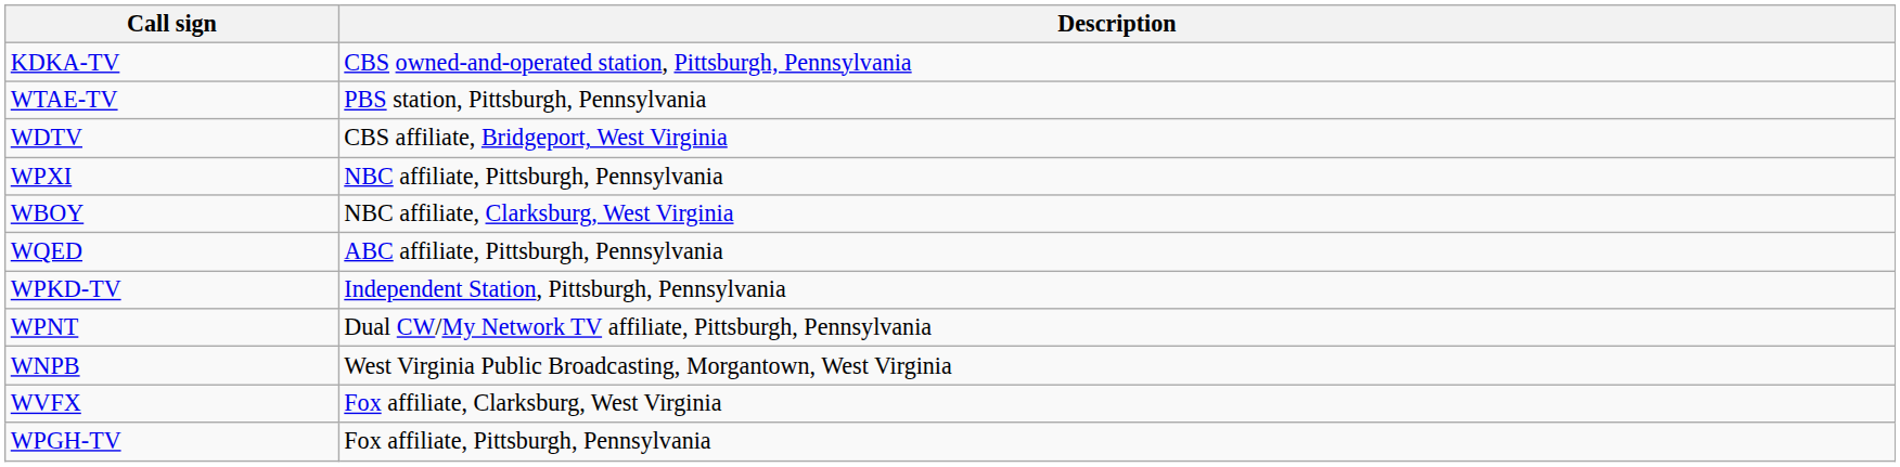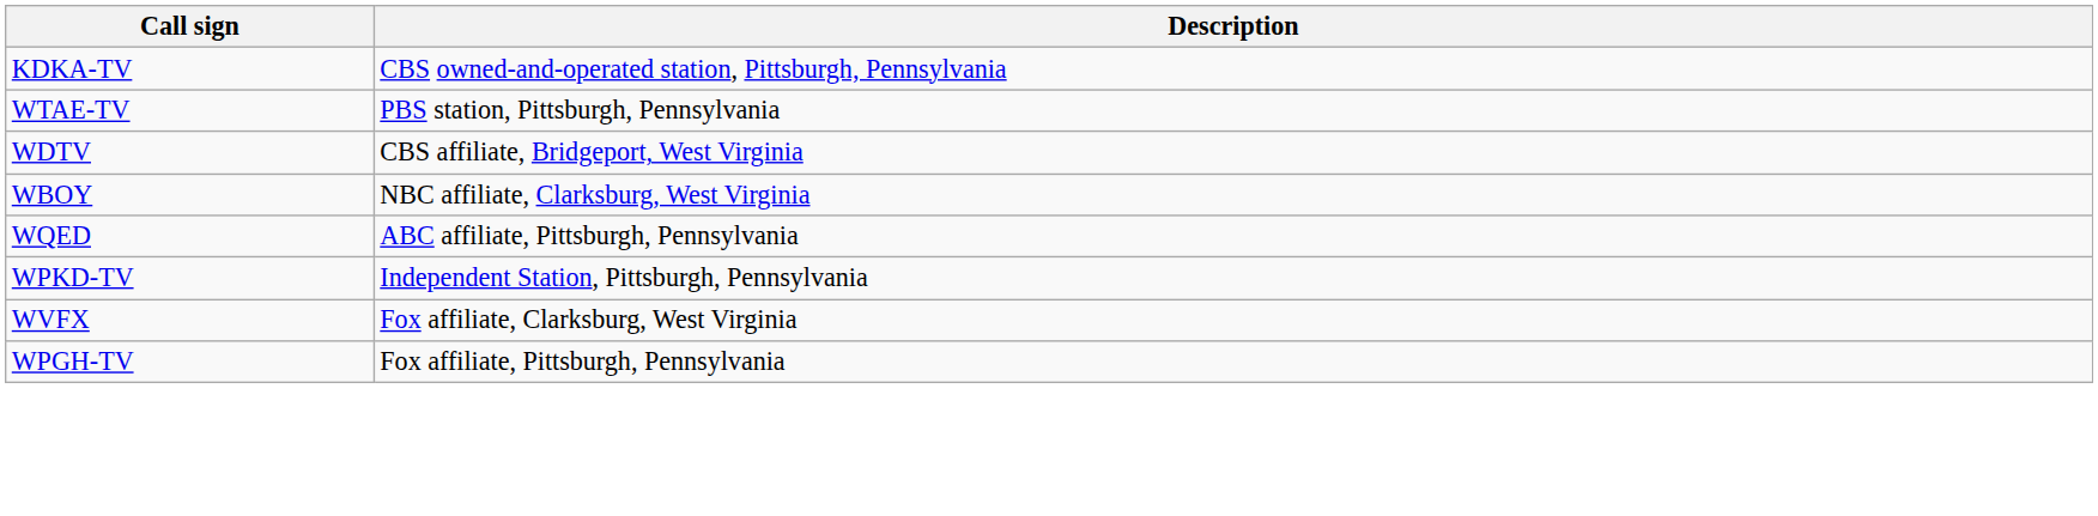 <table class="wikitable" style="width:100%;">
 <tr>
 <th>Call sign</th>
 <th>Description</th>
 </tr>
 <tr>
 <td><a href='#'>KDKA-TV</a></td>
 <td><a href='#'>CBS</a> <a href='#'>owned-and-operated station</a>, <a href='#'>Pittsburgh, Pennsylvania</a></td>
 </tr>
 <tr>
 <td><a href='#'>WTAE-TV</a></td>
 <td><a href='#'>PBS</a> station, Pittsburgh, Pennsylvania</td>
 </tr>
 <tr>
 <td><a href='#'>WDTV</a></td>
 <td>CBS affiliate, <a href='#'>Bridgeport, West Virginia</a></td>
 </tr>
 <tr>
-<td><a href='#'>WPXI</a></td>
-<td><a href='#'>NBC</a> affiliate, Pittsburgh, Pennsylvania</td>
-</tr>
-<tr>
 <td style="width:15%;"><a href='#'>WBOY</a></td>
 <td style="width:70%;">NBC affiliate, <a href='#'>Clarksburg, West Virginia</a></td>
 </tr>
 <tr>
 <td><a href='#'>WQED</a></td>
 <td><a href='#'>ABC</a> affiliate, Pittsburgh, Pennsylvania</td>
 </tr>
 <tr>
 <td><a href='#'>WPKD-TV</a></td>
 <td><a href='#'>Independent Station</a>, Pittsburgh, Pennsylvania</td>
 </tr>
 <tr>
-<td><a href='#'>WPNT</a></td>
-<td>Dual <a href='#'>CW</a>/<a href='#'>My Network TV</a> affiliate, Pittsburgh, Pennsylvania</td>
-</tr>
-<tr>
-<td><a href='#'>WNPB</a></td>
-<td>West Virginia Public Broadcasting, Morgantown, West Virginia</td>
-</tr>
-<tr>
 <td><a href='#'>WVFX</a></td>
 <td><a href='#'>Fox</a> affiliate, Clarksburg, West Virginia</td>
 </tr>
 <tr>
 <td><a href='#'>WPGH-TV</a></td>
 <td>Fox affiliate, Pittsburgh, Pennsylvania</td>
 </tr>
 </table>
